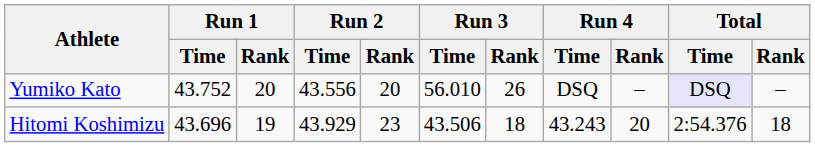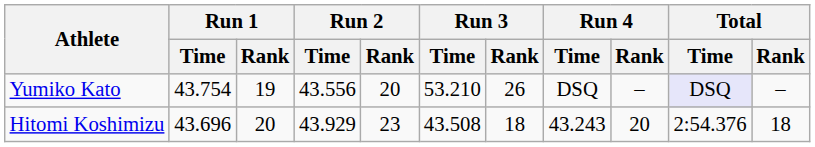 <table class="wikitable" border="1" style="font-size:90%">
 <tr>
 <th rowspan="2">Athlete</th>
 <th colspan="2">Run 1</th>
 <th colspan="2">Run 2</th>
 <th colspan="2">Run 3</th>
 <th colspan="2">Run 4</th>
 <th colspan="2">Total</th>
 </tr>
 <tr>
 <th>Time</th>
 <th>Rank</th>
 <th>Time</th>
 <th>Rank</th>
 <th>Time</th>
 <th>Rank</th>
 <th>Time</th>
 <th>Rank</th>
 <th>Time</th>
 <th>Rank</th>
 </tr>
 <tr>
 <td><a href='#'>Yumiko Kato</a></td>
-<td align="center">43.752</td>
-<td align="center">20</td>
+<td align="center">43.754</td>
+<td align="center">19</td>
 <td align="center">43.556</td>
 <td align="center">20</td>
-<td align="center">56.010</td>
+<td align="center">53.210</td>
 <td align="center">26</td>
 <td align="center">DSQ</td>
 <td align="center">–</td>
 <td align="center" style="background: lavender;">DSQ</td>
 <td align="center">–</td>
 </tr>
 <tr>
 <td><a href='#'>Hitomi Koshimizu</a></td>
 <td align="center">43.696</td>
-<td align="center">19</td>
+<td align="center">20</td>
 <td align="center">43.929</td>
 <td align="center">23</td>
-<td align="center">43.506</td>
+<td align="center">43.508</td>
 <td align="center">18</td>
 <td align="center">43.243</td>
 <td align="center">20</td>
 <td align="center">2:54.376</td>
 <td align="center">18</td>
 </tr>
 </table>
